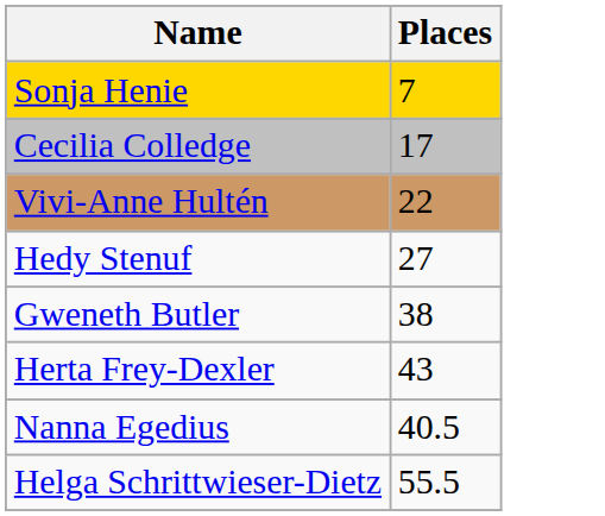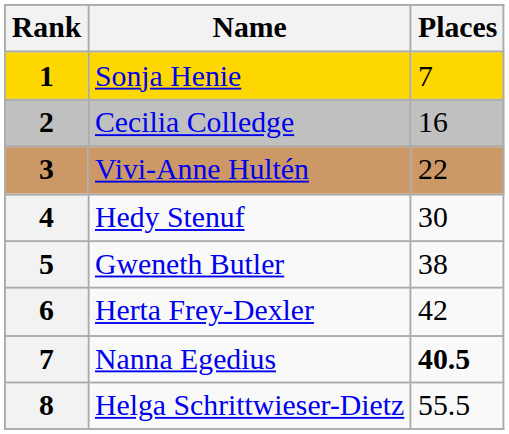 <table class="wikitable">
 <tr>
+<th>Rank</th>
 <th>Name</th>
 <th>Places</th>
 </tr>
 <tr bgcolor=gold>
+<td align=center><strong>1</strong></td>
 <td> <a href='#'>Sonja Henie</a></td>
 <td>7</td>
 </tr>
 <tr bgcolor=silver>
+<td align=center><strong>2</strong></td>
 <td> <a href='#'>Cecilia Colledge</a></td>
-<td>17</td>
+<td>16</td>
 </tr>
 <tr bgcolor=cc9966>
+<td align=center><strong>3</strong></td>
 <td> <a href='#'>Vivi-Anne Hultén</a></td>
 <td>22</td>
 </tr>
 <tr>
+<th>4</th>
 <td> <a href='#'>Hedy Stenuf</a></td>
-<td>27</td>
+<td>30</td>
 </tr>
 <tr>
+<th>5</th>
 <td> <a href='#'>Gweneth Butler</a></td>
 <td>38</td>
 </tr>
 <tr>
+<th>6</th>
 <td> <a href='#'>Herta Frey-Dexler</a></td>
-<td>43</td>
+<td>42</td>
 </tr>
 <tr>
+<th>7</th>
 <td> <a href='#'>Nanna Egedius</a></td>
-<td>40.5</td>
+<td><strong>40.5</strong></td>
 </tr>
 <tr>
+<th>8</th>
 <td> <a href='#'>Helga Schrittwieser-Dietz</a></td>
 <td>55.5</td>
 </tr>
 </table>
